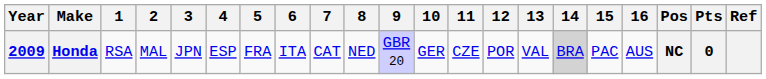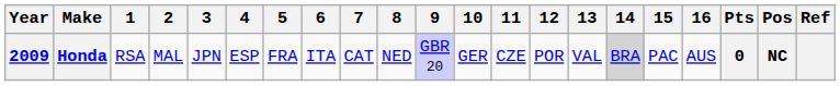 <table class="wikitable" style="text-align:center; font-size:90%">
 <tr>
 <th>Year</th>
 <th>Make</th>
 <th>1</th>
 <th>2</th>
 <th>3</th>
 <th>4</th>
 <th>5</th>
 <th>6</th>
 <th>7</th>
 <th>8</th>
 <th>9</th>
 <th>10</th>
 <th>11</th>
 <th>12</th>
 <th>13</th>
 <th>14</th>
 <th>15</th>
 <th>16</th>
+<th>Pts</th>
 <th>Pos</th>
-<th>Pts</th>
 <th>Ref</th>
 </tr>
 <tr>
 <th><a href='#'>2009</a></th>
 <th><a href='#'>Honda</a></th>
 <td><a href='#'>RSA</a></td>
 <td><a href='#'>MAL</a></td>
 <td><a href='#'>JPN</a></td>
 <td><a href='#'>ESP</a></td>
 <td><a href='#'>FRA</a></td>
 <td><a href='#'>ITA</a></td>
 <td><a href='#'>CAT</a></td>
 <td><a href='#'>NED</a></td>
 <td style="background:#CFCFFF;"><a href='#'>GBR</a><br><small>20</small></td>
 <td><a href='#'>GER</a></td>
 <td><a href='#'>CZE</a></td>
 <td><a href='#'>POR</a></td>
 <td><a href='#'>VAL</a></td>
 <td style="background: lightgrey;"><a href='#'>BRA</a></td>
 <td><a href='#'>PAC</a></td>
 <td><a href='#'>AUS</a></td>
+<th>0</th>
 <th>NC</th>
-<th>0</th>
 <th></th>
 </tr>
 </table>
